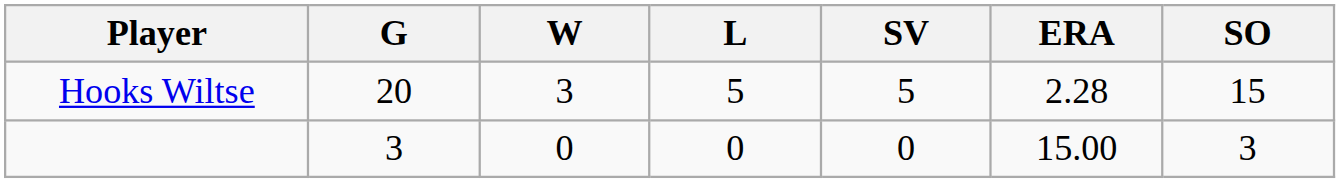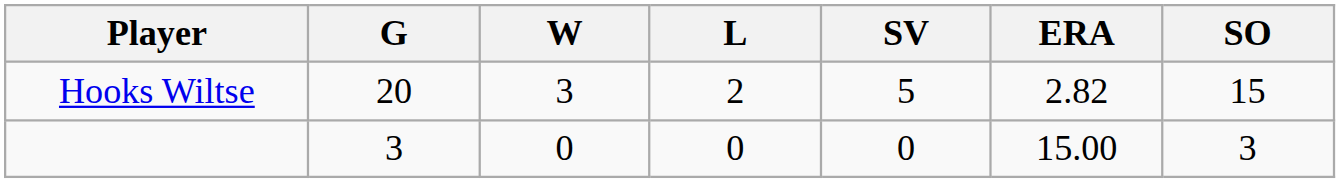 <table class="wikitable sortable">
 <tr>
 <th bgcolor="#DDDDFF" width="16%">Player</th>
 <th bgcolor="#DDDDFF" width="9%">G</th>
 <th bgcolor="#DDDDFF" width="9%">W</th>
 <th bgcolor="#DDDDFF" width="9%">L</th>
 <th bgcolor="#DDDDFF" width="9%">SV</th>
 <th bgcolor="#DDDDFF" width="9%">ERA</th>
 <th bgcolor="#DDDDFF" width="9%">SO</th>
 </tr>
 <tr align="center">
 <td><a href='#'>Hooks Wiltse</a></td>
 <td>20</td>
 <td>3</td>
+<td>2</td>
 <td>5</td>
-<td>5</td>
-<td>2.28</td>
+<td>2.82</td>
 <td>15</td>
 </tr>
 <tr align="center">
 <td></td>
 <td>3</td>
 <td>0</td>
 <td>0</td>
 <td>0</td>
 <td>15.00</td>
 <td>3</td>
 </tr>
 </table>
